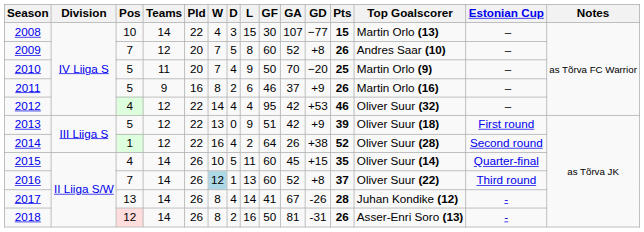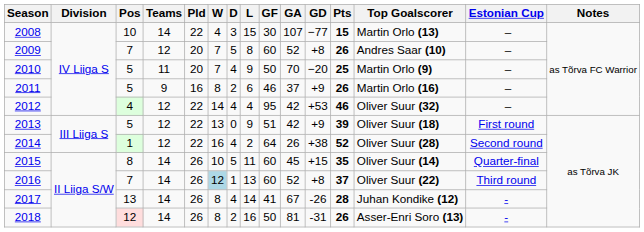 <table class="wikitable">
 <tr>
 <th>Season</th>
 <th>Division</th>
 <th>Pos</th>
 <th>Teams</th>
 <th>Pld</th>
 <th>W</th>
 <th>D</th>
 <th>L</th>
 <th>GF</th>
 <th>GA</th>
 <th>GD</th>
 <th>Pts</th>
 <th>Top Goalscorer</th>
 <th><a href='#'>Estonian Cup</a></th>
 <th>Notes</th>
 </tr>
 <tr align=center>
 <td><a href='#'>2008</a></td>
 <td rowspan=5><a href='#'>IV Liiga S</a></td>
 <td>10</td>
 <td>14</td>
 <td>22</td>
 <td>4</td>
 <td>3</td>
 <td>15</td>
 <td>30</td>
 <td>107</td>
 <td>−77</td>
 <td><strong>15</strong></td>
 <td align=left>Martin Orlo <strong>(13)</strong></td>
 <td> –</td>
 <td rowspan=5><small>as Tõrva FC Warrior</small></td>
 </tr>
 <tr align=center>
 <td><a href='#'>2009</a></td>
 <td>7</td>
 <td>12</td>
 <td>20</td>
 <td>7</td>
 <td>5</td>
 <td>8</td>
 <td>60</td>
 <td>52</td>
 <td>+8</td>
 <td><strong>26</strong></td>
 <td align=left>Andres Saar <strong>(10)</strong></td>
 <td> –</td>
 </tr>
 <tr align=center>
 <td><a href='#'>2010</a></td>
 <td>5</td>
 <td>11</td>
 <td>20</td>
 <td>7</td>
 <td>4</td>
 <td>9</td>
 <td>50</td>
 <td>70</td>
 <td>−20</td>
 <td><strong>25</strong></td>
 <td align=left>Martin Orlo <strong>(9)</strong></td>
 <td> –</td>
 </tr>
 <tr align=center>
 <td><a href='#'>2011</a></td>
 <td>5</td>
 <td>9</td>
 <td>16</td>
 <td>8</td>
 <td>2</td>
 <td>6</td>
 <td>46</td>
 <td>37</td>
 <td>+9</td>
 <td><strong>26</strong></td>
 <td align=left>Martin Orlo <strong>(16)</strong></td>
 <td> –</td>
 </tr>
 <tr align=center>
 <td><a href='#'>2012</a></td>
 <td bgcolor="#DDFFDD">4</td>
 <td>12</td>
 <td>22</td>
 <td>14</td>
 <td>4</td>
 <td>4</td>
 <td>95</td>
 <td>42</td>
 <td>+53</td>
 <td><strong>46</strong></td>
 <td align=left>Oliver Suur <strong>(32)</strong></td>
 <td> –</td>
 </tr>
 <tr align=center>
 <td><a href='#'>2013</a></td>
 <td rowspan=2><a href='#'>III Liiga S</a></td>
 <td>5</td>
 <td>12</td>
 <td>22</td>
 <td>13</td>
 <td>0</td>
 <td>9</td>
 <td>51</td>
 <td>42</td>
 <td>+9</td>
 <td><strong>39</strong></td>
 <td align=left>Oliver Suur <strong>(18)</strong></td>
 <td><a href='#'>First round</a></td>
 <td rowspan=10><small>as Tõrva JK</small></td>
 </tr>
 <tr align=center>
 <td><a href='#'>2014</a></td>
 <td bgcolor="#DDFFDD">1</td>
 <td>12</td>
 <td>22</td>
 <td>16</td>
 <td>4</td>
 <td>2</td>
 <td>64</td>
 <td>26</td>
 <td>+38</td>
 <td><strong>52</strong></td>
 <td align=left>Oliver Suur <strong>(28)</strong></td>
 <td><a href='#'>Second round</a></td>
 </tr>
 <tr align=center>
 <td><a href='#'>2015</a></td>
 <td rowspan=4><a href='#'>II Liiga S/W</a></td>
-<td>4</td>
+<td>8</td>
 <td>14</td>
 <td>26</td>
 <td>10</td>
 <td>5</td>
 <td>11</td>
 <td>60</td>
 <td>45</td>
 <td>+15</td>
 <td><strong>35</strong></td>
 <td align=left>Oliver Suur <strong>(14)</strong></td>
 <td><a href='#'>Quarter-final</a></td>
 </tr>
 <tr align=center>
 <td><a href='#'>2016</a></td>
 <td>7</td>
 <td>14</td>
 <td>26</td>
 <td style="background: lightblue;">12</td>
 <td>1</td>
 <td>13</td>
 <td>60</td>
 <td>52</td>
 <td>+8</td>
 <td><strong>37</strong></td>
 <td align=left>Oliver Suur <strong>(22)</strong></td>
 <td><a href='#'>Third round</a></td>
 </tr>
 <tr align=center>
 <td><a href='#'>2017</a></td>
 <td>13</td>
 <td>14</td>
 <td>26</td>
 <td>8</td>
 <td>4</td>
 <td>14</td>
 <td>41</td>
 <td>67</td>
 <td>-26</td>
 <td><strong>28</strong></td>
 <td align=left>Juhan Kondike <strong>(12)</strong></td>
 <td><a href='#'>-</a></td>
 </tr>
 <tr align=center>
 <td><a href='#'>2018</a></td>
 <td bgcolor="#FFDDDD">12</td>
 <td>14</td>
 <td>26</td>
 <td>8</td>
 <td>2</td>
 <td>16</td>
 <td>50</td>
 <td>81</td>
 <td>-31</td>
 <td><strong>26</strong></td>
 <td align=left>Asser-Enri Soro <strong>(13)</strong></td>
 <td><a href='#'>-</a></td>
 </tr>
 </table>
